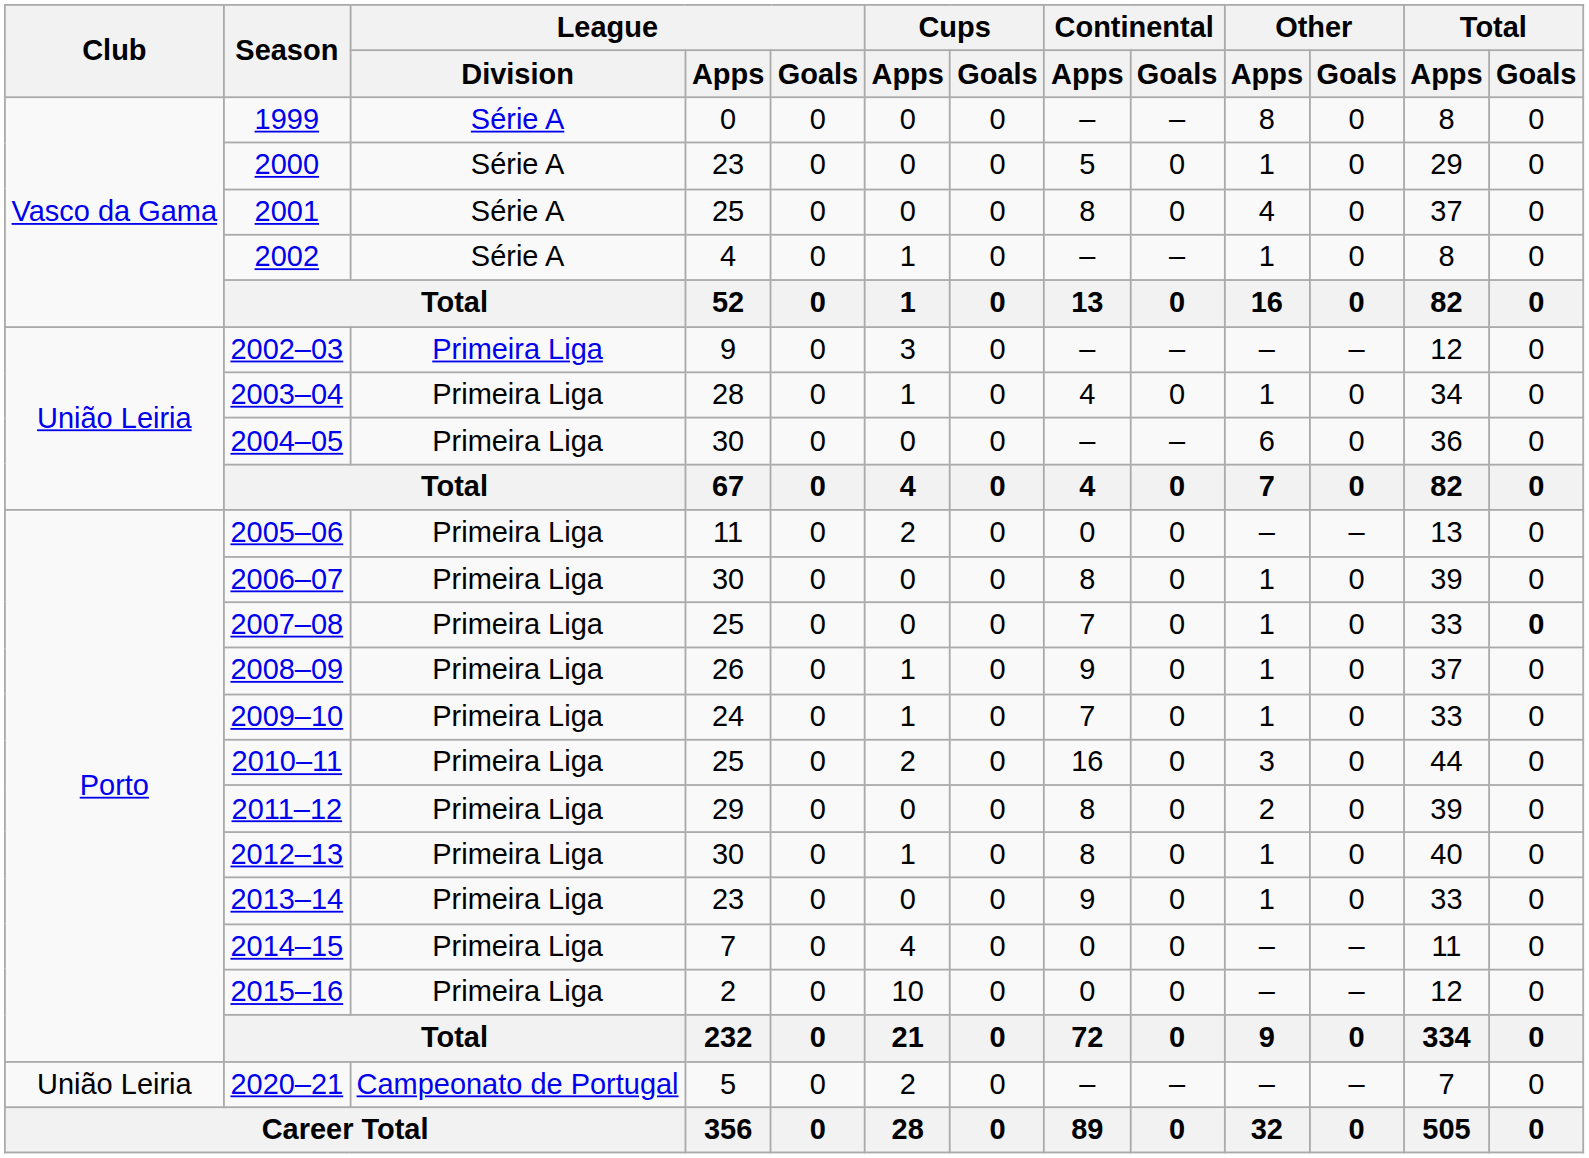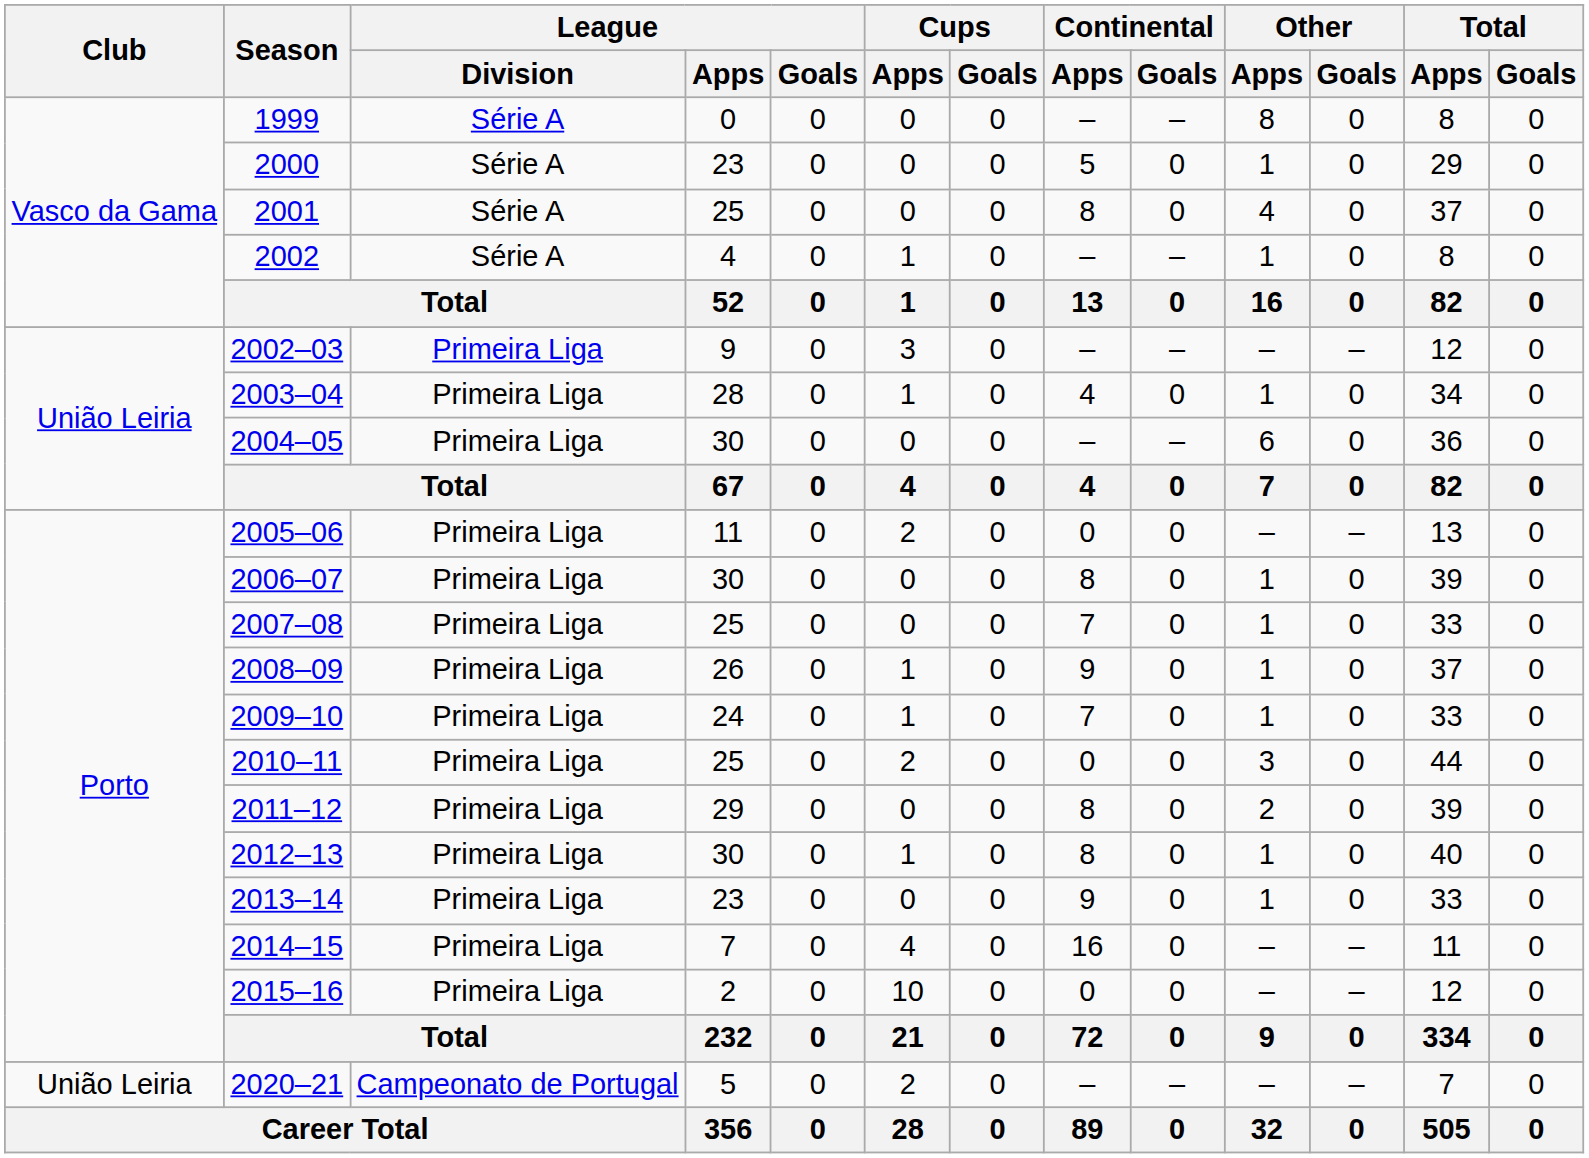 <table class="wikitable" style="text-align: center">
 <tr>
 <th rowspan="2">Club</th>
 <th rowspan="2">Season</th>
 <th colspan="3">League</th>
 <th colspan="2">Cups</th>
 <th colspan="2">Continental</th>
 <th colspan="2">Other</th>
 <th colspan="2">Total</th>
 </tr>
 <tr>
 <th>Division</th>
 <th>Apps</th>
 <th>Goals</th>
 <th>Apps</th>
 <th>Goals</th>
 <th>Apps</th>
 <th>Goals</th>
 <th>Apps</th>
 <th>Goals</th>
 <th>Apps</th>
 <th>Goals</th>
 </tr>
 <tr>
 <td rowspan="5"><a href='#'>Vasco da Gama</a></td>
 <td><a href='#'>1999</a></td>
 <td><a href='#'>Série A</a></td>
 <td>0</td>
 <td>0</td>
 <td>0</td>
 <td>0</td>
 <td>–</td>
 <td>–</td>
 <td>8</td>
 <td>0</td>
 <td>8</td>
 <td>0</td>
 </tr>
 <tr>
 <td><a href='#'>2000</a></td>
 <td>Série A</td>
 <td>23</td>
 <td>0</td>
 <td>0</td>
 <td>0</td>
 <td>5</td>
 <td>0</td>
 <td>1</td>
 <td>0</td>
 <td>29</td>
 <td>0</td>
 </tr>
 <tr>
 <td><a href='#'>2001</a></td>
 <td>Série A</td>
 <td>25</td>
 <td>0</td>
 <td>0</td>
 <td>0</td>
 <td>8</td>
 <td>0</td>
 <td>4</td>
 <td>0</td>
 <td>37</td>
 <td>0</td>
 </tr>
 <tr>
 <td><a href='#'>2002</a></td>
 <td>Série A</td>
 <td>4</td>
 <td>0</td>
 <td>1</td>
 <td>0</td>
 <td>–</td>
 <td>–</td>
 <td>1</td>
 <td>0</td>
 <td>8</td>
 <td>0</td>
 </tr>
 <tr>
 <th colspan="2">Total</th>
 <th>52</th>
 <th>0</th>
 <th>1</th>
 <th>0</th>
 <th>13</th>
 <th>0</th>
 <th>16</th>
 <th>0</th>
 <th>82</th>
 <th>0</th>
 </tr>
 <tr>
 <td rowspan="4"><a href='#'>União Leiria</a></td>
 <td><a href='#'>2002–03</a></td>
 <td><a href='#'>Primeira Liga</a></td>
 <td>9</td>
 <td>0</td>
 <td>3</td>
 <td>0</td>
 <td>–</td>
 <td>–</td>
 <td>–</td>
 <td>–</td>
 <td>12</td>
 <td>0</td>
 </tr>
 <tr>
 <td><a href='#'>2003–04</a></td>
 <td>Primeira Liga</td>
 <td>28</td>
 <td>0</td>
 <td>1</td>
 <td>0</td>
 <td>4</td>
 <td>0</td>
 <td>1</td>
 <td>0</td>
 <td>34</td>
 <td>0</td>
 </tr>
 <tr>
 <td><a href='#'>2004–05</a></td>
 <td>Primeira Liga</td>
 <td>30</td>
 <td>0</td>
 <td>0</td>
 <td>0</td>
 <td>–</td>
 <td>–</td>
 <td>6</td>
 <td>0</td>
 <td>36</td>
 <td>0</td>
 </tr>
 <tr>
 <th colspan="2">Total</th>
 <th>67</th>
 <th>0</th>
 <th>4</th>
 <th>0</th>
 <th>4</th>
 <th>0</th>
 <th>7</th>
 <th>0</th>
 <th>82</th>
 <th>0</th>
 </tr>
 <tr>
 <td rowspan="12"><a href='#'>Porto</a></td>
 <td><a href='#'>2005–06</a></td>
 <td>Primeira Liga</td>
 <td>11</td>
 <td>0</td>
 <td>2</td>
 <td>0</td>
 <td>0</td>
 <td>0</td>
 <td>–</td>
 <td>–</td>
 <td>13</td>
 <td>0</td>
 </tr>
 <tr>
 <td><a href='#'>2006–07</a></td>
 <td>Primeira Liga</td>
 <td>30</td>
 <td>0</td>
 <td>0</td>
 <td>0</td>
 <td>8</td>
 <td>0</td>
 <td>1</td>
 <td>0</td>
 <td>39</td>
 <td>0</td>
 </tr>
 <tr>
 <td><a href='#'>2007–08</a></td>
 <td>Primeira Liga</td>
 <td>25</td>
 <td>0</td>
 <td>0</td>
 <td>0</td>
 <td>7</td>
 <td>0</td>
 <td>1</td>
 <td>0</td>
 <td>33</td>
-<td><strong>0</strong></td>
+<td>0</td>
 </tr>
 <tr>
 <td><a href='#'>2008–09</a></td>
 <td>Primeira Liga</td>
 <td>26</td>
 <td>0</td>
 <td>1</td>
 <td>0</td>
 <td>9</td>
 <td>0</td>
 <td>1</td>
 <td>0</td>
 <td>37</td>
 <td>0</td>
 </tr>
 <tr>
 <td><a href='#'>2009–10</a></td>
 <td>Primeira Liga</td>
 <td>24</td>
 <td>0</td>
 <td>1</td>
 <td>0</td>
 <td>7</td>
 <td>0</td>
 <td>1</td>
 <td>0</td>
 <td>33</td>
 <td>0</td>
 </tr>
 <tr>
 <td><a href='#'>2010–11</a></td>
 <td>Primeira Liga</td>
 <td>25</td>
 <td>0</td>
 <td>2</td>
 <td>0</td>
-<td>16</td>
+<td>0</td>
 <td>0</td>
 <td>3</td>
 <td>0</td>
 <td>44</td>
 <td>0</td>
 </tr>
 <tr>
 <td><a href='#'>2011–12</a></td>
 <td>Primeira Liga</td>
 <td>29</td>
 <td>0</td>
 <td>0</td>
 <td>0</td>
 <td>8</td>
 <td>0</td>
 <td>2</td>
 <td>0</td>
 <td>39</td>
 <td>0</td>
 </tr>
 <tr>
 <td><a href='#'>2012–13</a></td>
 <td>Primeira Liga</td>
 <td>30</td>
 <td>0</td>
 <td>1</td>
 <td>0</td>
 <td>8</td>
 <td>0</td>
 <td>1</td>
 <td>0</td>
 <td>40</td>
 <td>0</td>
 </tr>
 <tr>
 <td><a href='#'>2013–14</a></td>
 <td>Primeira Liga</td>
 <td>23</td>
 <td>0</td>
 <td>0</td>
 <td>0</td>
 <td>9</td>
 <td>0</td>
 <td>1</td>
 <td>0</td>
 <td>33</td>
 <td>0</td>
 </tr>
 <tr>
 <td><a href='#'>2014–15</a></td>
 <td>Primeira Liga</td>
 <td>7</td>
 <td>0</td>
 <td>4</td>
 <td>0</td>
-<td>0</td>
+<td>16</td>
 <td>0</td>
 <td>–</td>
 <td>–</td>
 <td>11</td>
 <td>0</td>
 </tr>
 <tr>
 <td><a href='#'>2015–16</a></td>
 <td>Primeira Liga</td>
 <td>2</td>
 <td>0</td>
 <td>10</td>
 <td>0</td>
 <td>0</td>
 <td>0</td>
 <td>–</td>
 <td>–</td>
 <td>12</td>
 <td>0</td>
 </tr>
 <tr>
 <th colspan="2">Total</th>
 <th>232</th>
 <th>0</th>
 <th>21</th>
 <th>0</th>
 <th>72</th>
 <th>0</th>
 <th>9</th>
 <th>0</th>
 <th>334</th>
 <th>0</th>
 </tr>
 <tr>
 <td>União Leiria</td>
 <td><a href='#'>2020–21</a></td>
 <td><a href='#'>Campeonato de Portugal</a></td>
 <td>5</td>
 <td>0</td>
 <td>2</td>
 <td>0</td>
 <td>–</td>
 <td>–</td>
 <td>–</td>
 <td>–</td>
 <td>7</td>
 <td>0</td>
 </tr>
 <tr>
 <th colspan="3">Career Total</th>
 <th>356</th>
 <th>0</th>
 <th>28</th>
 <th>0</th>
 <th>89</th>
 <th>0</th>
 <th>32</th>
 <th>0</th>
 <th>505</th>
 <th>0</th>
 </tr>
 </table>
